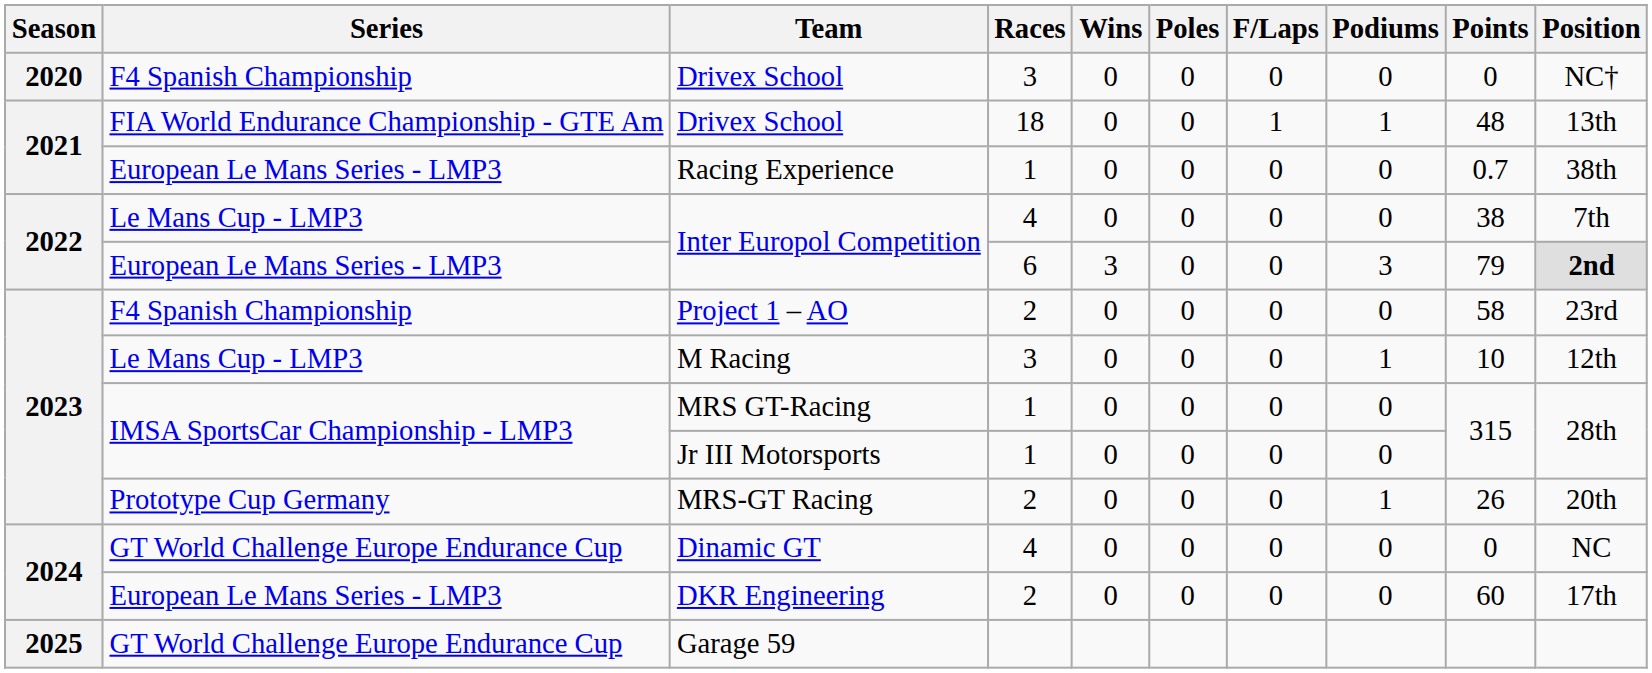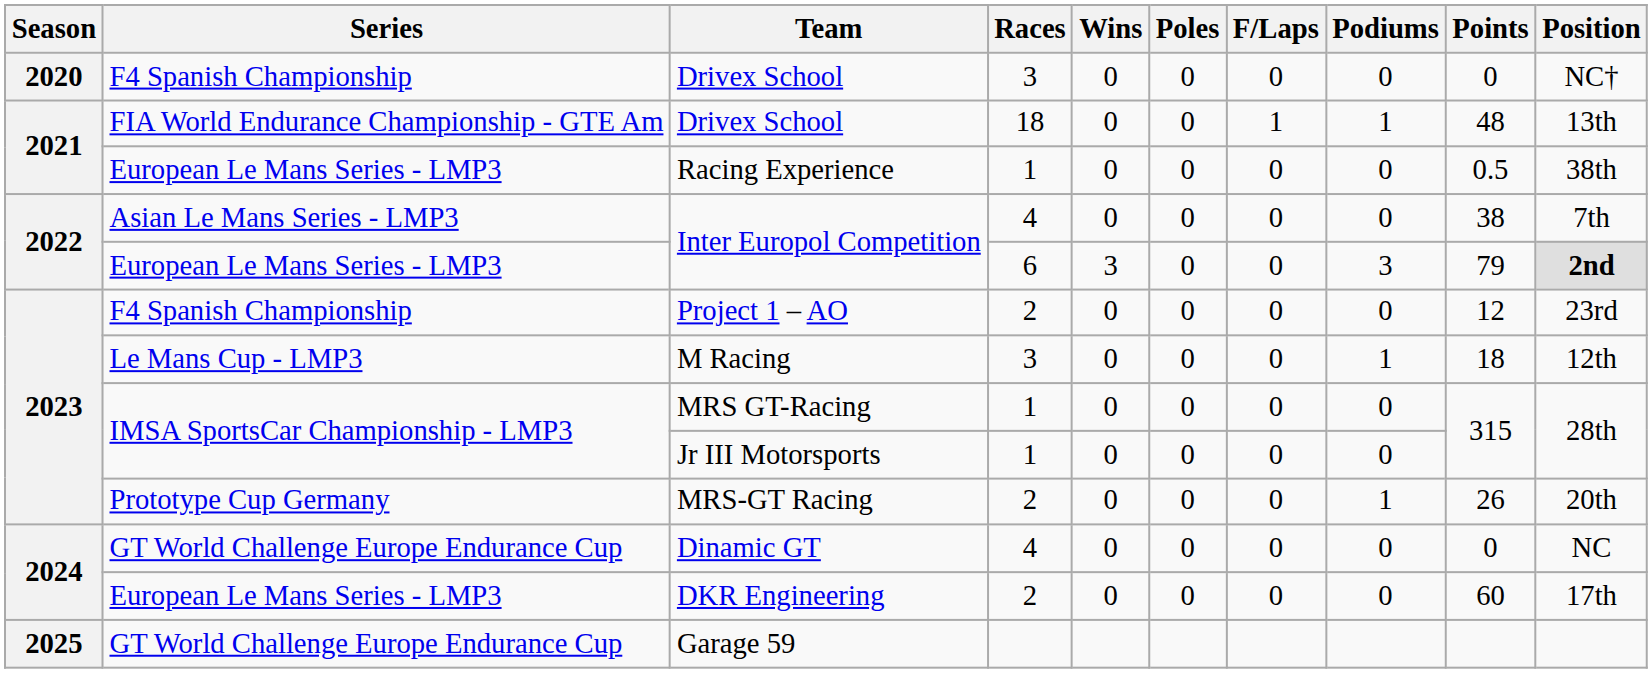 <table class="wikitable" style="font-size: 90%; text-align:center">
 <tr>
 <th>Season</th>
 <th>Series</th>
 <th>Team</th>
 <th>Races</th>
 <th>Wins</th>
 <th>Poles</th>
 <th>F/Laps</th>
 <th>Podiums</th>
 <th>Points</th>
 <th>Position</th>
 </tr>
 <tr>
 <th>2020</th>
 <td align="left"><a href='#'>F4 Spanish Championship</a></td>
 <td align="left"><a href='#'>Drivex School</a></td>
 <td>3</td>
 <td>0</td>
 <td>0</td>
 <td>0</td>
 <td>0</td>
 <td>0</td>
 <td>NC†</td>
 </tr>
 <tr>
 <th rowspan="2">2021</th>
 <td align=left nowrap><a href='#'>FIA World Endurance Championship - GTE Am</a></td>
 <td align="left"><a href='#'>Drivex School</a></td>
 <td>18</td>
 <td>0</td>
 <td>0</td>
 <td>1</td>
 <td>1</td>
 <td>48</td>
 <td>13th</td>
 </tr>
 <tr>
 <td align="left"><a href='#'>European Le Mans Series - LMP3</a></td>
 <td align="left">Racing Experience</td>
 <td>1</td>
 <td>0</td>
 <td>0</td>
 <td>0</td>
 <td>0</td>
-<td>0.7</td>
+<td>0.5</td>
 <td>38th</td>
 </tr>
 <tr>
 <th rowspan="2">2022</th>
-<td align="left"><a href='#'>Le Mans Cup - LMP3</a></td>
+<td align="left"><a href='#'>Asian Le Mans Series - LMP3</a></td>
 <td rowspan="2" align="left" nowrap><a href='#'>Inter Europol Competition</a></td>
 <td>4</td>
 <td>0</td>
 <td>0</td>
 <td>0</td>
 <td>0</td>
 <td>38</td>
 <td>7th</td>
 </tr>
 <tr>
 <td align="left"><a href='#'>European Le Mans Series - LMP3</a></td>
 <td>6</td>
 <td>3</td>
 <td>0</td>
 <td>0</td>
 <td>3</td>
 <td>79</td>
 <td style="background:#DFDFDF;"><strong>2nd</strong></td>
 </tr>
 <tr>
 <th rowspan="5">2023</th>
 <td align="left"><a href='#'>F4 Spanish Championship</a></td>
 <td align=left nowrap><a href='#'>Project 1</a> – <a href='#'>AO</a></td>
 <td>2</td>
 <td>0</td>
 <td>0</td>
 <td>0</td>
 <td>0</td>
-<td>58</td>
+<td>12</td>
 <td>23rd</td>
 </tr>
 <tr>
 <td align="left"><a href='#'>Le Mans Cup - LMP3</a></td>
 <td align="left">M Racing</td>
 <td>3</td>
 <td>0</td>
 <td>0</td>
 <td>0</td>
 <td>1</td>
-<td>10</td>
+<td>18</td>
 <td>12th</td>
 </tr>
 <tr>
 <td rowspan="2" align="left"><a href='#'>IMSA SportsCar Championship - LMP3</a></td>
 <td align="left">MRS GT-Racing</td>
 <td>1</td>
 <td>0</td>
 <td>0</td>
 <td>0</td>
 <td>0</td>
 <td rowspan="2">315</td>
 <td rowspan="2">28th</td>
 </tr>
 <tr>
 <td align=left>Jr III Motorsports</td>
 <td>1</td>
 <td>0</td>
 <td>0</td>
 <td>0</td>
 <td>0</td>
 </tr>
 <tr>
 <td align=left><a href='#'>Prototype Cup Germany</a></td>
 <td align=left>MRS-GT Racing</td>
 <td>2</td>
 <td>0</td>
 <td>0</td>
 <td>0</td>
 <td>1</td>
 <td>26</td>
 <td>20th</td>
 </tr>
 <tr>
 <th rowspan="2">2024</th>
 <td align=left><a href='#'>GT World Challenge Europe Endurance Cup</a></td>
 <td align=left><a href='#'>Dinamic GT</a></td>
 <td>4</td>
 <td>0</td>
 <td>0</td>
 <td>0</td>
 <td>0</td>
 <td>0</td>
 <td>NC</td>
 </tr>
 <tr>
 <td align=left><a href='#'>European Le Mans Series - LMP3</a></td>
 <td align=left><a href='#'>DKR Engineering</a></td>
 <td>2</td>
 <td>0</td>
 <td>0</td>
 <td>0</td>
 <td>0</td>
 <td>60</td>
 <td>17th</td>
 </tr>
 <tr>
 <th>2025</th>
 <td align=left><a href='#'>GT World Challenge Europe Endurance Cup</a></td>
 <td align=left>Garage 59</td>
 <td></td>
 <td></td>
 <td></td>
 <td></td>
 <td></td>
 <td></td>
 <td></td>
 </tr>
 </table>
